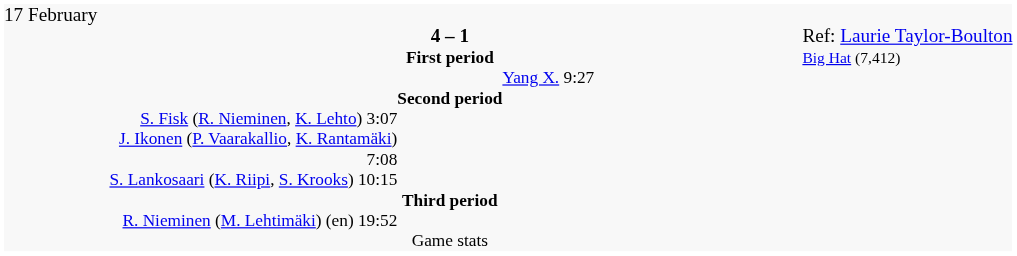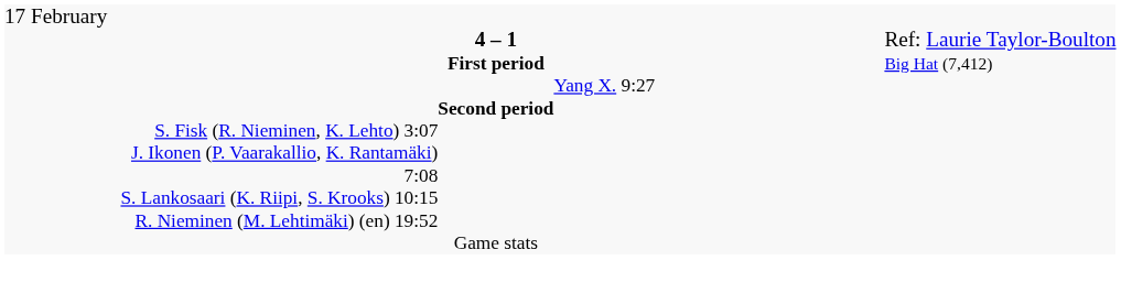 <table cellpadding=0 cellspacing=0 border=0 style="background-color:#F8F8F8">
 <tr>
 <td></td>
 </tr>
 <tr>
 <td>17 February</td>
 </tr>
 <tr>
 <td></td>
 <td align=right width="250"><strong></strong> </td>
 <td align=center><strong>4 – 1</strong></td>
 <td width="250"><strong></strong></td>
 <td></td>
 <td>Ref:  <a href='#'>Laurie Taylor-Boulton</a></td>
 </tr>
 <tr style=font-size:90%>
 <td></td>
 <td></td>
 <td align=center><strong>First period</strong></td>
 <td></td>
 <td></td>
 <td style=font-size:90%><a href='#'>Big Hat</a> (7,412)</td>
 </tr>
 <tr style=font-size:90%>
 <td></td>
 <td align=right></td>
 <td></td>
 <td><a href='#'>Yang X.</a> 9:27</td>
 </tr>
 <tr style=font-size:90%>
 <td></td>
 <td></td>
 <td align=center><strong>Second period</strong></td>
 <td></td>
 <td></td>
 <td></td>
 </tr>
 <tr style=font-size:90%>
 <td></td>
 <td align=right><a href='#'>S. Fisk</a> (<a href='#'>R. Nieminen</a>, <a href='#'>K. Lehto</a>) 3:07</td>
 </tr>
 <tr style=font-size:90%>
 <td></td>
 <td align=right><a href='#'>J. Ikonen</a> (<a href='#'>P. Vaarakallio</a>, <a href='#'>K. Rantamäki</a>) 7:08</td>
 </tr>
 <tr style=font-size:90%>
 <td></td>
 <td align=right><a href='#'>S. Lankosaari</a> (<a href='#'>K. Riipi</a>, <a href='#'>S. Krooks</a>) 10:15</td>
 </tr>
 <tr style=font-size:90%>
 <td></td>
-<td></td>
-<td align=center><strong>Third period</strong></td>
-<td></td>
-<td></td>
-<td></td>
-</tr>
-<tr style=font-size:90%>
-<td></td>
 <td align=right><a href='#'>R. Nieminen</a> (<a href='#'>M. Lehtimäki</a>) (en) 19:52</td>
 </tr>
 <tr style=font-size:90%>
 <td></td>
 <td></td>
 <td align=center>Game stats</td>
 <td></td>
 <td></td>
 <td></td>
 </tr>
 </table>
